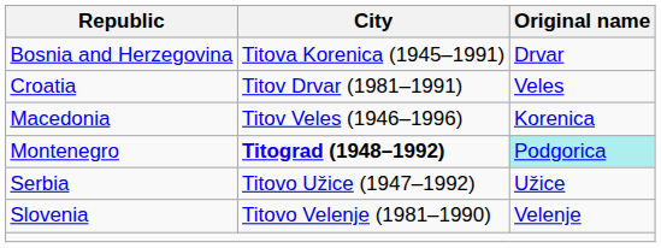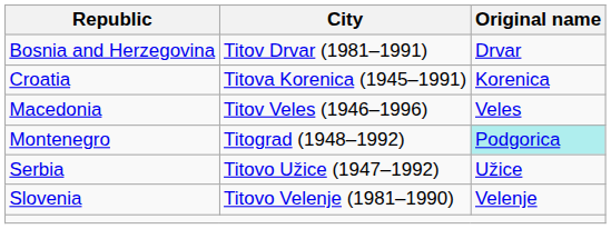 <table class="wikitable">
 <tr>
 <th><strong>Republic</strong></th>
 <th><strong>City</strong></th>
 <th><strong>Original name</strong></th>
 </tr>
 <tr>
 <td> <a href='#'>Bosnia and Herzegovina</a></td>
-<td><a href='#'>Titova Korenica</a> (1945–1991)</td>
+<td><a href='#'>Titov Drvar</a> (1981–1991)</td>
 <td><a href='#'>Drvar</a></td>
 </tr>
 <tr>
 <td> <a href='#'>Croatia</a></td>
-<td><a href='#'>Titov Drvar</a> (1981–1991)</td>
-<td><a href='#'>Veles</a></td>
+<td><a href='#'>Titova Korenica</a> (1945–1991)</td>
+<td><a href='#'>Korenica</a></td>
 </tr>
 <tr>
 <td> <a href='#'>Macedonia</a></td>
 <td><a href='#'>Titov Veles</a> (1946–1996)</td>
-<td><a href='#'>Korenica</a></td>
+<td><a href='#'>Veles</a></td>
 </tr>
 <tr>
 <td> <a href='#'>Montenegro</a></td>
-<td><strong><a href='#'>Titograd</a> (1948–1992)</strong></td>
+<td><a href='#'>Titograd</a> (1948–1992)</td>
 <td style="background: paleturquoise;"><a href='#'>Podgorica</a></td>
 </tr>
 <tr>
 <td> <a href='#'>Serbia</a><br></td>
 <td><a href='#'>Titovo Užice</a> (1947–1992)<br></td>
 <td><a href='#'>Užice</a><br></td>
 </tr>
 <tr>
 <td> <a href='#'>Slovenia</a></td>
 <td><a href='#'>Titovo Velenje</a> (1981–1990)</td>
 <td><a href='#'>Velenje</a></td>
 </tr>
 <tr>
 <td style="text-align:left;" colspan="5"></td>
 </tr>
 </table>
